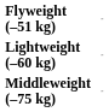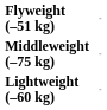 <table>
 <tr>
 <td><strong>Flyweight<br>(–51 kg)</strong></td>
+<td></td>
+<td></td>
+<td><hr></td>
+</tr>
+<tr>
+<td><strong>Middleweight<br>(–75 kg)</strong></td>
 <td></td>
 <td></td>
 <td><hr></td>
 </tr>
 <tr>
 <td><strong>Lightweight<br>(–60 kg)</strong></td>
 <td></td>
 <td></td>
 <td><hr></td>
 </tr>
-<tr>
-<td><strong>Middleweight<br>(–75 kg)</strong></td>
-<td></td>
-<td></td>
-<td><hr></td>
-</tr>
 </table>
